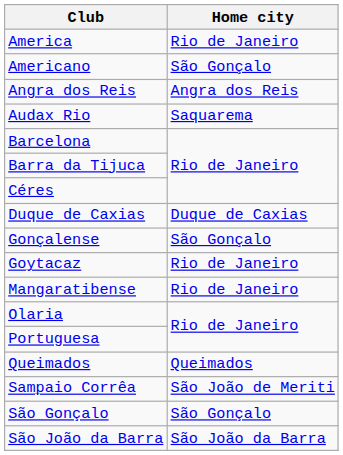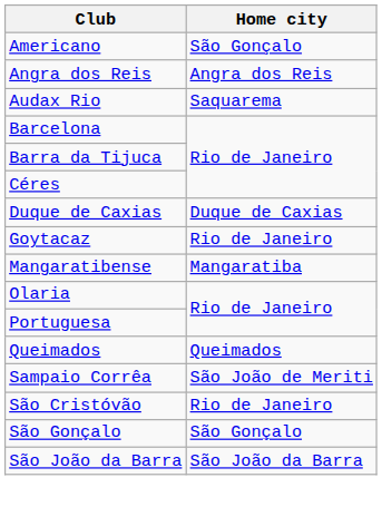 <table class="wikitable sortable">
 <tr>
 <th>Club</th>
 <th>Home city</th>
-</tr>
-<tr>
-<td><a href='#'>America</a></td>
-<td><a href='#'>Rio de Janeiro</a></td>
 </tr>
 <tr>
 <td><a href='#'>Americano</a></td>
 <td><a href='#'>São Gonçalo</a></td>
 </tr>
 <tr>
 <td><a href='#'>Angra dos Reis</a></td>
 <td><a href='#'>Angra dos Reis</a></td>
 </tr>
 <tr>
 <td><a href='#'>Audax Rio</a></td>
 <td><a href='#'>Saquarema</a></td>
 </tr>
 <tr>
 <td><a href='#'>Barcelona</a></td>
 <td rowspan="3"><a href='#'>Rio de Janeiro</a></td>
 </tr>
 <tr>
 <td><a href='#'>Barra da Tijuca</a></td>
 </tr>
 <tr>
 <td><a href='#'>Céres</a></td>
 </tr>
 <tr>
 <td><a href='#'>Duque de Caxias</a></td>
 <td><a href='#'>Duque de Caxias</a></td>
 </tr>
 <tr>
-<td><a href='#'>Gonçalense</a></td>
-<td><a href='#'>São Gonçalo</a></td>
-</tr>
-<tr>
 <td><a href='#'>Goytacaz</a></td>
 <td><a href='#'>Rio de Janeiro</a></td>
 </tr>
 <tr>
 <td><a href='#'>Mangaratibense</a></td>
-<td><a href='#'>Rio de Janeiro</a></td>
+<td><a href='#'>Mangaratiba</a></td>
 </tr>
 <tr>
 <td><a href='#'>Olaria</a></td>
 <td rowspan="2"><a href='#'>Rio de Janeiro</a></td>
 </tr>
 <tr>
 <td><a href='#'>Portuguesa</a></td>
 </tr>
 <tr>
 <td><a href='#'>Queimados</a></td>
 <td><a href='#'>Queimados</a></td>
 </tr>
 <tr>
 <td><a href='#'>Sampaio Corrêa</a></td>
 <td><a href='#'>São João de Meriti</a></td>
 </tr>
 <tr>
+<td><a href='#'>São Cristóvão</a></td>
+<td><a href='#'>Rio de Janeiro</a></td>
+</tr>
+<tr>
 <td><a href='#'>São Gonçalo</a></td>
 <td><a href='#'>São Gonçalo</a></td>
 </tr>
 <tr>
 <td><a href='#'>São João da Barra</a></td>
 <td><a href='#'>São João da Barra</a></td>
 </tr>
 </table>
